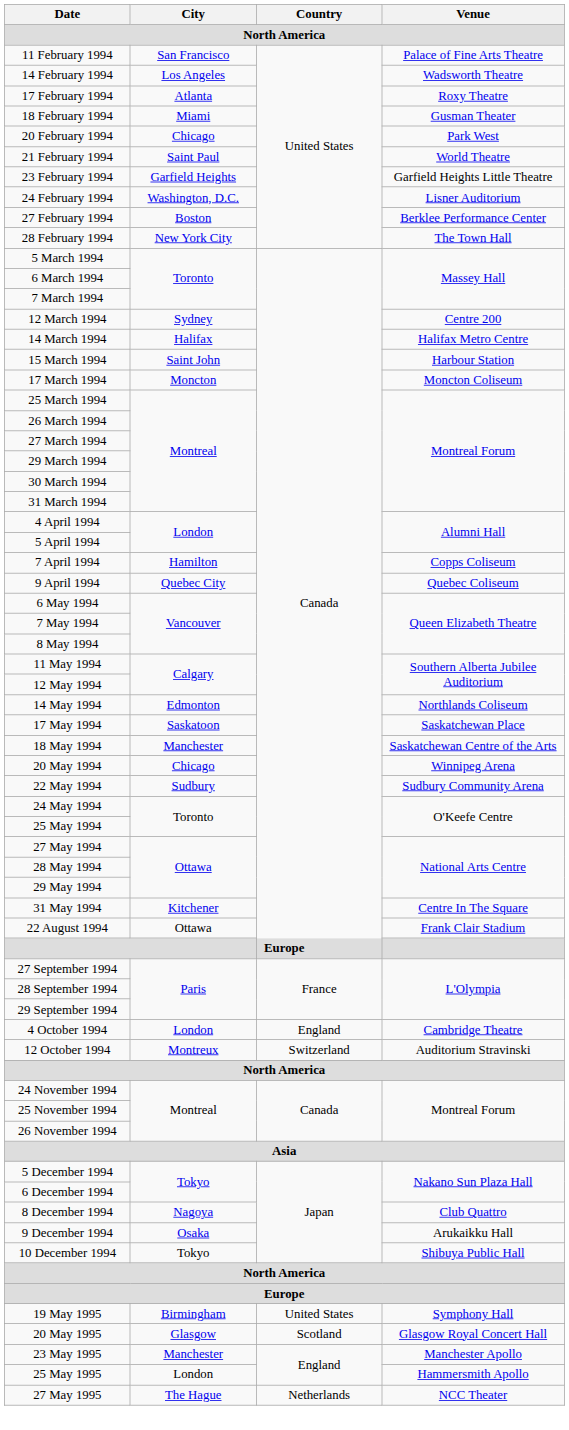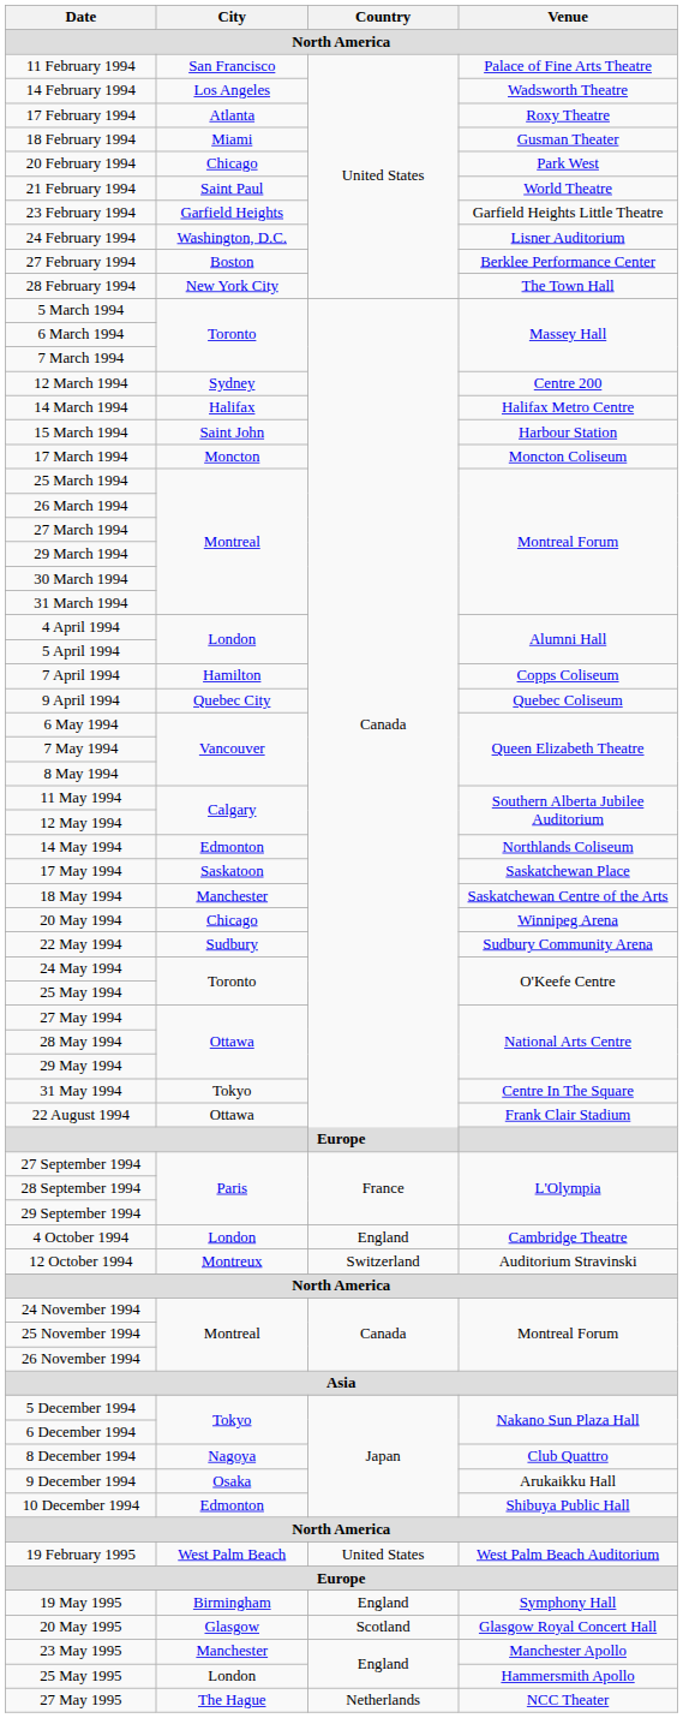 <table class="wikitable" style="text-align:center;">
 <tr>
 <th width="150">Date</th>
 <th width="150">City</th>
 <th width="150">Country</th>
 <th width="220">Venue</th>
 </tr>
 <tr bgcolor="#DDDDDD">
 <td colspan="4"><strong>North America</strong></td>
 </tr>
 <tr>
 <td>11 February 1994</td>
 <td><a href='#'>San Francisco</a></td>
 <td rowspan="10">United States</td>
 <td><a href='#'>Palace of Fine Arts Theatre</a></td>
 </tr>
 <tr>
 <td>14 February 1994</td>
 <td><a href='#'>Los Angeles</a></td>
 <td><a href='#'>Wadsworth Theatre</a></td>
 </tr>
 <tr>
 <td>17 February 1994</td>
 <td><a href='#'>Atlanta</a></td>
 <td><a href='#'>Roxy Theatre</a></td>
 </tr>
 <tr>
 <td>18 February 1994</td>
 <td><a href='#'>Miami</a></td>
 <td><a href='#'>Gusman Theater</a></td>
 </tr>
 <tr>
 <td>20 February 1994</td>
 <td><a href='#'>Chicago</a></td>
 <td><a href='#'>Park West</a></td>
 </tr>
 <tr>
 <td>21 February 1994</td>
 <td><a href='#'>Saint Paul</a></td>
 <td><a href='#'>World Theatre</a></td>
 </tr>
 <tr>
 <td>23 February 1994</td>
 <td><a href='#'>Garfield Heights</a></td>
 <td>Garfield Heights Little Theatre</td>
 </tr>
 <tr>
 <td>24 February 1994</td>
 <td><a href='#'>Washington, D.C.</a></td>
 <td><a href='#'>Lisner Auditorium</a></td>
 </tr>
 <tr>
 <td>27 February 1994</td>
 <td><a href='#'>Boston</a></td>
 <td><a href='#'>Berklee Performance Center</a></td>
 </tr>
 <tr>
 <td>28 February 1994</td>
 <td><a href='#'>New York City</a></td>
 <td><a href='#'>The Town Hall</a></td>
 </tr>
 <tr>
 <td>5 March 1994</td>
 <td rowspan="3"><a href='#'>Toronto</a></td>
 <td rowspan="35">Canada</td>
 <td rowspan="3"><a href='#'>Massey Hall</a></td>
 </tr>
 <tr>
 <td>6 March 1994</td>
 </tr>
 <tr>
 <td>7 March 1994</td>
 </tr>
 <tr>
 <td>12 March 1994</td>
 <td><a href='#'>Sydney</a></td>
 <td><a href='#'>Centre 200</a></td>
 </tr>
 <tr>
 <td>14 March 1994</td>
 <td><a href='#'>Halifax</a></td>
 <td><a href='#'>Halifax Metro Centre</a></td>
 </tr>
 <tr>
 <td>15 March 1994</td>
 <td><a href='#'>Saint John</a></td>
 <td><a href='#'>Harbour Station</a></td>
 </tr>
 <tr>
 <td>17 March 1994</td>
 <td><a href='#'>Moncton</a></td>
 <td><a href='#'>Moncton Coliseum</a></td>
 </tr>
 <tr>
 <td>25 March 1994</td>
 <td rowspan="6"><a href='#'>Montreal</a></td>
 <td rowspan="6"><a href='#'>Montreal Forum</a></td>
 </tr>
 <tr>
 <td>26 March 1994</td>
 </tr>
 <tr>
 <td>27 March 1994</td>
 </tr>
 <tr>
 <td>29 March 1994</td>
 </tr>
 <tr>
 <td>30 March 1994</td>
 </tr>
 <tr>
 <td>31 March 1994</td>
 </tr>
 <tr>
 <td>4 April 1994</td>
 <td rowspan="2"><a href='#'>London</a></td>
 <td rowspan="2"><a href='#'>Alumni Hall</a></td>
 </tr>
 <tr>
 <td>5 April 1994</td>
 </tr>
 <tr>
 <td>7 April 1994</td>
 <td><a href='#'>Hamilton</a></td>
 <td><a href='#'>Copps Coliseum</a></td>
 </tr>
 <tr>
 <td>9 April 1994</td>
 <td><a href='#'>Quebec City</a></td>
 <td><a href='#'>Quebec Coliseum</a></td>
 </tr>
 <tr>
 <td>6 May 1994</td>
 <td rowspan="3"><a href='#'>Vancouver</a></td>
 <td rowspan="3"><a href='#'>Queen Elizabeth Theatre</a></td>
 </tr>
 <tr>
 <td>7 May 1994</td>
 </tr>
 <tr>
 <td>8 May 1994</td>
 </tr>
 <tr>
 <td>11 May 1994</td>
 <td rowspan="2"><a href='#'>Calgary</a></td>
 <td rowspan="2"><a href='#'>Southern Alberta Jubilee Auditorium</a></td>
 </tr>
 <tr>
 <td>12 May 1994</td>
 </tr>
 <tr>
 <td>14 May 1994</td>
 <td><a href='#'>Edmonton</a></td>
 <td><a href='#'>Northlands Coliseum</a></td>
 </tr>
 <tr>
 <td>17 May 1994</td>
 <td><a href='#'>Saskatoon</a></td>
 <td><a href='#'>Saskatchewan Place</a></td>
 </tr>
 <tr>
 <td>18 May 1994</td>
 <td><a href='#'>Manchester</a></td>
 <td><a href='#'>Saskatchewan Centre of the Arts</a></td>
 </tr>
 <tr>
 <td>20 May 1994</td>
 <td><a href='#'>Chicago</a></td>
 <td><a href='#'>Winnipeg Arena</a></td>
 </tr>
 <tr>
 <td>22 May 1994</td>
 <td><a href='#'>Sudbury</a></td>
 <td><a href='#'>Sudbury Community Arena</a></td>
 </tr>
 <tr>
 <td>24 May 1994</td>
 <td rowspan="2">Toronto</td>
 <td rowspan="2">O'Keefe Centre</td>
 </tr>
 <tr>
 <td>25 May 1994</td>
 </tr>
 <tr>
 <td>27 May 1994</td>
 <td rowspan="3"><a href='#'>Ottawa</a></td>
 <td rowspan="3"><a href='#'>National Arts Centre</a></td>
 </tr>
 <tr>
 <td>28 May 1994</td>
 </tr>
 <tr>
 <td>29 May 1994</td>
 </tr>
 <tr>
 <td>31 May 1994</td>
-<td><a href='#'>Kitchener</a></td>
+<td>Tokyo</td>
 <td><a href='#'>Centre In The Square</a></td>
 </tr>
 <tr>
 <td>22 August 1994</td>
 <td>Ottawa</td>
 <td><a href='#'>Frank Clair Stadium</a></td>
 </tr>
 <tr bgcolor="#DDDDDD">
 <td colspan="4"><strong>Europe</strong></td>
 </tr>
 <tr>
 <td>27 September 1994</td>
 <td rowspan="3"><a href='#'>Paris</a></td>
 <td rowspan="3">France</td>
 <td rowspan="3"><a href='#'>L'Olympia</a></td>
 </tr>
 <tr>
 <td>28 September 1994</td>
 </tr>
 <tr>
 <td>29 September 1994</td>
 </tr>
 <tr>
 <td>4 October 1994</td>
 <td><a href='#'>London</a></td>
 <td>England</td>
 <td><a href='#'>Cambridge Theatre</a></td>
 </tr>
 <tr>
 <td>12 October 1994</td>
 <td><a href='#'>Montreux</a></td>
 <td>Switzerland</td>
 <td>Auditorium Stravinski</td>
 </tr>
 <tr bgcolor="#DDDDDD">
 <td colspan="4"><strong>North America</strong></td>
 </tr>
 <tr>
 <td>24 November 1994</td>
 <td rowspan="3">Montreal</td>
 <td rowspan="3">Canada</td>
 <td rowspan="3">Montreal Forum</td>
 </tr>
 <tr>
 <td>25 November 1994</td>
 </tr>
 <tr>
 <td>26 November 1994</td>
 </tr>
 <tr bgcolor="#DDDDDD">
 <td colspan="4"><strong>Asia</strong></td>
 </tr>
 <tr>
 <td>5 December 1994</td>
 <td rowspan="2"><a href='#'>Tokyo</a></td>
 <td rowspan="5">Japan</td>
 <td rowspan="2"><a href='#'>Nakano Sun Plaza Hall</a></td>
 </tr>
 <tr>
 <td>6 December 1994</td>
 </tr>
 <tr>
 <td>8 December 1994</td>
 <td><a href='#'>Nagoya</a></td>
 <td><a href='#'>Club Quattro</a></td>
 </tr>
 <tr>
 <td>9 December 1994</td>
 <td><a href='#'>Osaka</a></td>
 <td>Arukaikku Hall</td>
 </tr>
 <tr>
 <td>10 December 1994</td>
-<td>Tokyo</td>
+<td><a href='#'>Edmonton</a></td>
 <td><a href='#'>Shibuya Public Hall</a></td>
 </tr>
 <tr bgcolor="#DDDDDD">
 <td colspan="4"><strong>North America</strong></td>
+</tr>
+<tr>
+<td>19 February 1995</td>
+<td><a href='#'>West Palm Beach</a></td>
+<td>United States</td>
+<td><a href='#'>West Palm Beach Auditorium</a></td>
 </tr>
 <tr bgcolor="#DDDDDD">
 <td colspan="4"><strong>Europe</strong></td>
 </tr>
 <tr>
 <td>19 May 1995</td>
 <td><a href='#'>Birmingham</a></td>
-<td>United States</td>
+<td>England</td>
 <td><a href='#'>Symphony Hall</a></td>
 </tr>
 <tr>
 <td>20 May 1995</td>
 <td><a href='#'>Glasgow</a></td>
 <td>Scotland</td>
 <td><a href='#'>Glasgow Royal Concert Hall</a></td>
 </tr>
 <tr>
 <td>23 May 1995</td>
 <td><a href='#'>Manchester</a></td>
 <td rowspan="2">England</td>
 <td><a href='#'>Manchester Apollo</a></td>
 </tr>
 <tr>
 <td>25 May 1995</td>
 <td>London</td>
 <td><a href='#'>Hammersmith Apollo</a></td>
 </tr>
 <tr>
 <td>27 May 1995</td>
 <td><a href='#'>The Hague</a></td>
 <td>Netherlands</td>
 <td><a href='#'>NCC Theater</a></td>
 </tr>
 </table>
